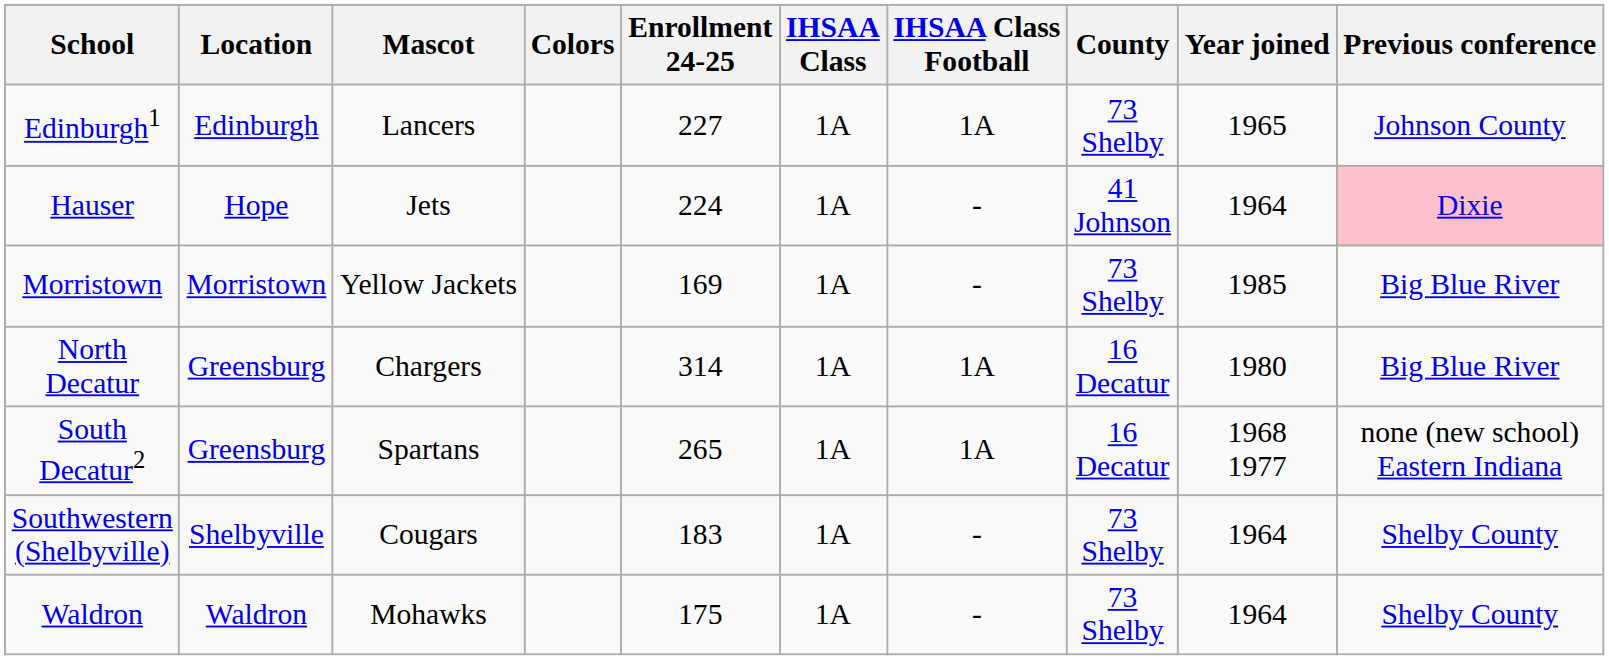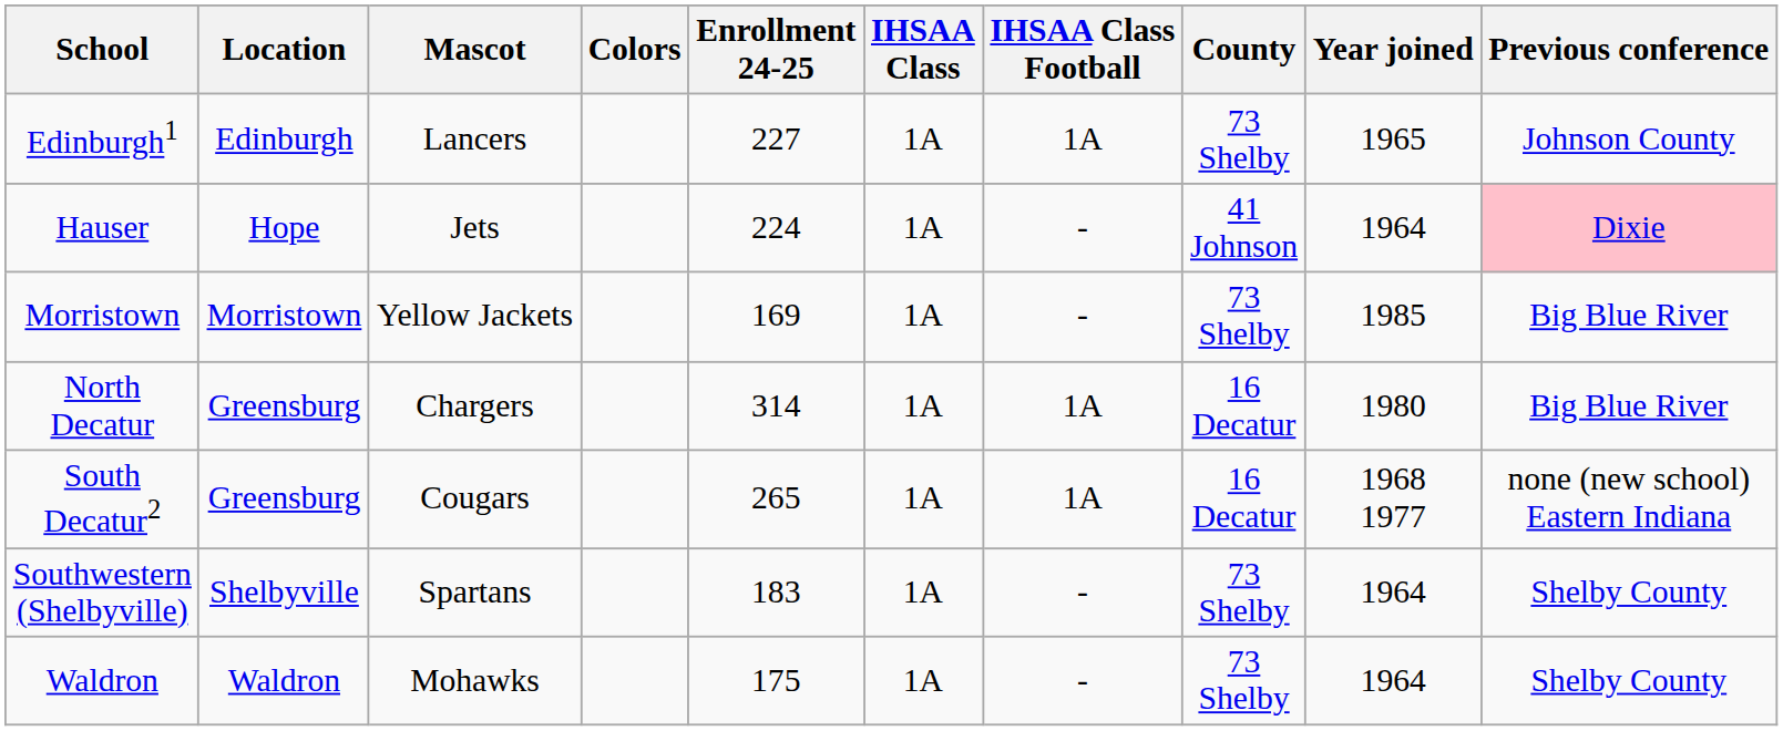 <table class="wikitable" style="text-align:center;">
 <tr>
 <th>School</th>
 <th>Location</th>
 <th>Mascot</th>
 <th>Colors</th>
 <th>Enrollment  <br> 24-25</th>
 <th><a href='#'>IHSAA</a> <br> Class </th>
 <th><a href='#'>IHSAA</a> Class <br> Football </th>
 <th>County</th>
 <th>Year joined</th>
 <th>Previous conference</th>
 </tr>
 <tr>
 <td><a href='#'>Edinburgh</a><sup>1</sup></td>
 <td><a href='#'>Edinburgh</a></td>
 <td>Lancers</td>
 <td>  </td>
 <td>227</td>
 <td>1A</td>
 <td>1A</td>
 <td><a href='#'>73 <br> Shelby</a></td>
 <td>1965</td>
 <td><a href='#'>Johnson County</a></td>
 </tr>
 <tr>
 <td><a href='#'>Hauser</a></td>
 <td><a href='#'>Hope</a></td>
 <td>Jets</td>
 <td> </td>
 <td>224</td>
 <td>1A</td>
 <td>-</td>
 <td><a href='#'>41 <br> Johnson</a></td>
 <td>1964</td>
 <td style="background: pink;"><a href='#'>Dixie</a></td>
 </tr>
 <tr>
 <td><a href='#'>Morristown</a></td>
 <td><a href='#'>Morristown</a></td>
 <td>Yellow Jackets</td>
 <td>  </td>
 <td>169</td>
 <td>1A</td>
 <td>-</td>
 <td><a href='#'>73 <br> Shelby</a></td>
 <td>1985</td>
 <td><a href='#'>Big Blue River</a></td>
 </tr>
 <tr>
 <td><a href='#'>North <br> Decatur</a></td>
 <td><a href='#'>Greensburg</a></td>
 <td>Chargers</td>
 <td>  </td>
 <td>314</td>
 <td>1A</td>
 <td>1A</td>
 <td><a href='#'>16 <br> Decatur</a></td>
 <td>1980</td>
 <td><a href='#'>Big Blue River</a></td>
 </tr>
 <tr>
 <td><a href='#'>South <br> Decatur</a><sup>2</sup></td>
 <td><a href='#'>Greensburg</a></td>
-<td>Spartans</td>
+<td>Cougars</td>
 <td> </td>
 <td>265</td>
 <td>1A</td>
 <td>1A</td>
 <td><a href='#'>16 <br> Decatur</a></td>
 <td>1968<br>1977</td>
 <td>none (new school)<br><a href='#'>Eastern Indiana</a></td>
 </tr>
 <tr>
 <td><a href='#'>Southwestern <br> (Shelbyville)</a></td>
 <td><a href='#'>Shelbyville</a></td>
-<td>Cougars</td>
+<td>Spartans</td>
 <td>  </td>
 <td>183</td>
 <td>1A</td>
 <td>-</td>
 <td><a href='#'>73 <br> Shelby</a></td>
 <td>1964</td>
 <td><a href='#'>Shelby County</a></td>
 </tr>
 <tr>
 <td><a href='#'>Waldron</a></td>
 <td><a href='#'>Waldron</a></td>
 <td>Mohawks</td>
 <td> </td>
 <td>175</td>
 <td>1A</td>
 <td>-</td>
 <td><a href='#'>73 <br> Shelby</a></td>
 <td>1964</td>
 <td><a href='#'>Shelby County</a></td>
 </tr>
 </table>
